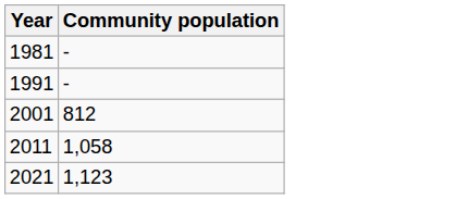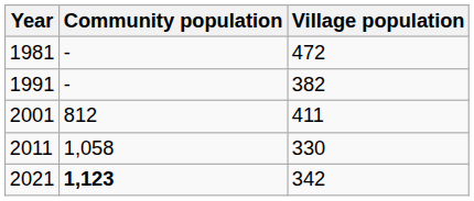 <table class="wikitable">
 <tr>
 <th>Year</th>
 <th>Community population</th>
+<th>Village population</th>
 </tr>
 <tr>
 <td>1981</td>
 <td>-</td>
+<td>472</td>
 </tr>
 <tr>
 <td>1991</td>
 <td>-</td>
+<td>382</td>
 </tr>
 <tr>
 <td>2001</td>
 <td>812</td>
+<td>411</td>
 </tr>
 <tr>
 <td>2011</td>
 <td>1,058</td>
+<td>330</td>
 </tr>
 <tr>
 <td>2021</td>
-<td>1,123</td>
+<td><strong>1,123</strong></td>
+<td>342</td>
 </tr>
 </table>
